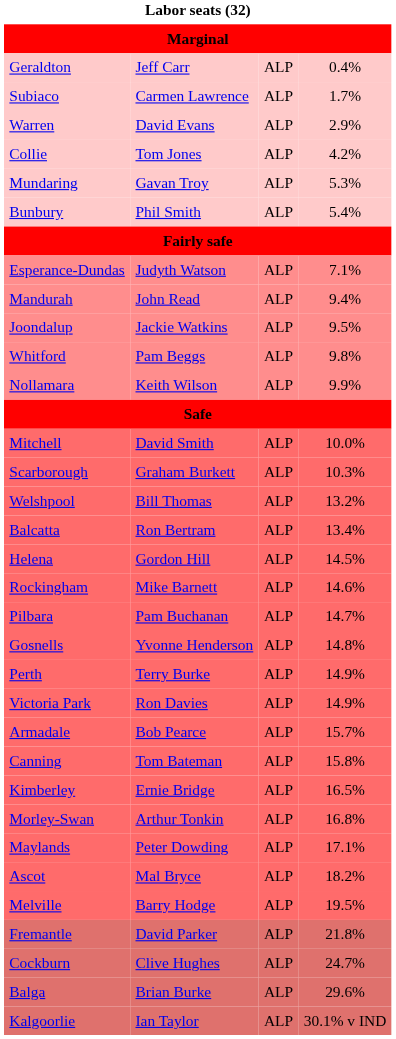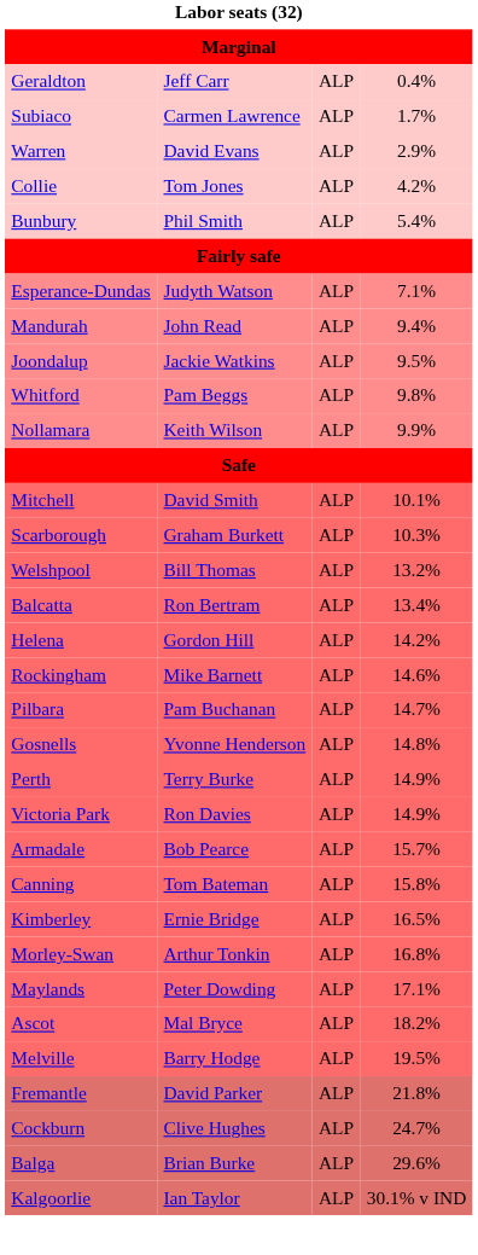 <table class="toccolours" cellpadding="5" cellspacing="0" style="float:left; margin-right:.5em; margin-top:.4em; font-size:90%;">
 <tr>
 <td COLSPAN=4 align="center"><strong>Labor seats (32)</strong></td>
 </tr>
 <tr>
 <td COLSPAN=4 align="center" bgcolor="red"><span><strong>Marginal</strong></span></td>
 </tr>
 <tr>
 <td align="left" bgcolor="FFCACA"><a href='#'>Geraldton</a></td>
 <td align="left" bgcolor="FFCACA"><a href='#'>Jeff Carr</a></td>
 <td align="left" bgcolor="FFCACA">ALP</td>
 <td align="center" bgcolor="FFCACA">0.4%</td>
 </tr>
 <tr>
 <td align="left" bgcolor="FFCACA"><a href='#'>Subiaco</a></td>
 <td align="left" bgcolor="FFCACA"><a href='#'>Carmen Lawrence</a></td>
 <td align="left" bgcolor="FFCACA">ALP</td>
 <td align="center" bgcolor="FFCACA">1.7%</td>
 </tr>
 <tr>
 <td align="left" bgcolor="FFCACA"><a href='#'>Warren</a></td>
 <td align="left" bgcolor="FFCACA"><a href='#'>David Evans</a></td>
 <td align="left" bgcolor="FFCACA">ALP</td>
 <td align="center" bgcolor="FFCACA">2.9%</td>
 </tr>
 <tr>
 <td align="left" bgcolor="FFCACA"><a href='#'>Collie</a></td>
 <td align="left" bgcolor="FFCACA"><a href='#'>Tom Jones</a></td>
 <td align="left" bgcolor="FFCACA">ALP</td>
 <td align="center" bgcolor="FFCACA">4.2%</td>
-</tr>
-<tr>
-<td align="left" bgcolor="FFCACA"><a href='#'>Mundaring</a></td>
-<td align="left" bgcolor="FFCACA"><a href='#'>Gavan Troy</a></td>
-<td align="left" bgcolor="FFCACA">ALP</td>
-<td align="center" bgcolor="FFCACA">5.3%</td>
 </tr>
 <tr>
 <td align="left" bgcolor="FFCACA"><a href='#'>Bunbury</a></td>
 <td align="left" bgcolor="FFCACA"><a href='#'>Phil Smith</a></td>
 <td align="left" bgcolor="FFCACA">ALP</td>
 <td align="center" bgcolor="FFCACA">5.4%</td>
 </tr>
 <tr>
 <td COLSPAN=4 align="center" bgcolor="red"><span><strong>Fairly safe</strong></span></td>
 </tr>
 <tr>
 <td align="left" bgcolor="FF8D8D"><a href='#'>Esperance-Dundas</a></td>
 <td align="left" bgcolor="FF8D8D"><a href='#'>Judyth Watson</a></td>
 <td align="left" bgcolor="FF8D8D">ALP</td>
 <td align="center" bgcolor="FF8D8D">7.1%</td>
 </tr>
 <tr>
 <td align="left" bgcolor="FF8D8D"><a href='#'>Mandurah</a></td>
 <td align="left" bgcolor="FF8D8D"><a href='#'>John Read</a></td>
 <td align="left" bgcolor="FF8D8D">ALP</td>
 <td align="center" bgcolor="FF8D8D">9.4%</td>
 </tr>
 <tr>
 <td align="left" bgcolor="FF8D8D"><a href='#'>Joondalup</a></td>
 <td align="left" bgcolor="FF8D8D"><a href='#'>Jackie Watkins</a></td>
 <td align="left" bgcolor="FF8D8D">ALP</td>
 <td align="center" bgcolor="FF8D8D">9.5%</td>
 </tr>
 <tr>
 <td align="left" bgcolor="FF8D8D"><a href='#'>Whitford</a></td>
 <td align="left" bgcolor="FF8D8D"><a href='#'>Pam Beggs</a></td>
 <td align="left" bgcolor="FF8D8D">ALP</td>
 <td align="center" bgcolor="FF8D8D">9.8%</td>
 </tr>
 <tr>
 <td align="left" bgcolor="FF8D8D"><a href='#'>Nollamara</a></td>
 <td align="left" bgcolor="FF8D8D"><a href='#'>Keith Wilson</a></td>
 <td align="left" bgcolor="FF8D8D">ALP</td>
 <td align="center" bgcolor="FF8D8D">9.9%</td>
 </tr>
 <tr>
 <td COLSPAN=4 align="center" bgcolor="red"><span><strong>Safe</strong></span></td>
 </tr>
 <tr>
 <td align="left" bgcolor="FF6B6B"><a href='#'>Mitchell</a></td>
 <td align="left" bgcolor="FF6B6B"><a href='#'>David Smith</a></td>
 <td align="left" bgcolor="FF6B6B">ALP</td>
-<td align="center" bgcolor="FF6B6B">10.0%</td>
+<td align="center" bgcolor="FF6B6B">10.1%</td>
 </tr>
 <tr>
 <td align="left" bgcolor="FF6B6B"><a href='#'>Scarborough</a></td>
 <td align="left" bgcolor="FF6B6B"><a href='#'>Graham Burkett</a></td>
 <td align="left" bgcolor="FF6B6B">ALP</td>
 <td align="center" bgcolor="FF6B6B">10.3%</td>
 </tr>
 <tr>
 <td align="left" bgcolor="FF6B6B"><a href='#'>Welshpool</a></td>
 <td align="left" bgcolor="FF6B6B"><a href='#'>Bill Thomas</a></td>
 <td align="left" bgcolor="FF6B6B">ALP</td>
 <td align="center" bgcolor="FF6B6B">13.2%</td>
 </tr>
 <tr>
 <td align="left" bgcolor="FF6B6B"><a href='#'>Balcatta</a></td>
 <td align="left" bgcolor="FF6B6B"><a href='#'>Ron Bertram</a></td>
 <td align="left" bgcolor="FF6B6B">ALP</td>
 <td align="center" bgcolor="FF6B6B">13.4%</td>
 </tr>
 <tr>
 <td align="left" bgcolor="FF6B6B"><a href='#'>Helena</a></td>
 <td align="left" bgcolor="FF6B6B"><a href='#'>Gordon Hill</a></td>
 <td align="left" bgcolor="FF6B6B">ALP</td>
-<td align="center" bgcolor="FF6B6B">14.5%</td>
+<td align="center" bgcolor="FF6B6B">14.2%</td>
 </tr>
 <tr>
 <td align="left" bgcolor="FF6B6B"><a href='#'>Rockingham</a></td>
 <td align="left" bgcolor="FF6B6B"><a href='#'>Mike Barnett</a></td>
 <td align="left" bgcolor="FF6B6B">ALP</td>
 <td align="center" bgcolor="FF6B6B">14.6%</td>
 </tr>
 <tr>
 <td align="left" bgcolor="FF6B6B"><a href='#'>Pilbara</a></td>
 <td align="left" bgcolor="FF6B6B"><a href='#'>Pam Buchanan</a></td>
 <td align="left" bgcolor="FF6B6B">ALP</td>
 <td align="center" bgcolor="FF6B6B">14.7%</td>
 </tr>
 <tr>
 <td align="left" bgcolor="FF6B6B"><a href='#'>Gosnells</a></td>
 <td align="left" bgcolor="FF6B6B"><a href='#'>Yvonne Henderson</a></td>
 <td align="left" bgcolor="FF6B6B">ALP</td>
 <td align="center" bgcolor="FF6B6B">14.8%</td>
 </tr>
 <tr>
 <td align="left" bgcolor="FF6B6B"><a href='#'>Perth</a></td>
 <td align="left" bgcolor="FF6B6B"><a href='#'>Terry Burke</a></td>
 <td align="left" bgcolor="FF6B6B">ALP</td>
 <td align="center" bgcolor="FF6B6B">14.9%</td>
 </tr>
 <tr>
 <td align="left" bgcolor="FF6B6B"><a href='#'>Victoria Park</a></td>
 <td align="left" bgcolor="FF6B6B"><a href='#'>Ron Davies</a></td>
 <td align="left" bgcolor="FF6B6B">ALP</td>
 <td align="center" bgcolor="FF6B6B">14.9%</td>
 </tr>
 <tr>
 <td align="left" bgcolor="FF6B6B"><a href='#'>Armadale</a></td>
 <td align="left" bgcolor="FF6B6B"><a href='#'>Bob Pearce</a></td>
 <td align="left" bgcolor="FF6B6B">ALP</td>
 <td align="center" bgcolor="FF6B6B">15.7%</td>
 </tr>
 <tr>
 <td align="left" bgcolor="FF6B6B"><a href='#'>Canning</a></td>
 <td align="left" bgcolor="FF6B6B"><a href='#'>Tom Bateman</a></td>
 <td align="left" bgcolor="FF6B6B">ALP</td>
 <td align="center" bgcolor="FF6B6B">15.8%</td>
 </tr>
 <tr>
 <td align="left" bgcolor="FF6B6B"><a href='#'>Kimberley</a></td>
 <td align="left" bgcolor="FF6B6B"><a href='#'>Ernie Bridge</a></td>
 <td align="left" bgcolor="FF6B6B">ALP</td>
 <td align="center" bgcolor="FF6B6B">16.5%</td>
 </tr>
 <tr>
 <td align="left" bgcolor="FF6B6B"><a href='#'>Morley-Swan</a></td>
 <td align="left" bgcolor="FF6B6B"><a href='#'>Arthur Tonkin</a></td>
 <td align="left" bgcolor="FF6B6B">ALP</td>
 <td align="center" bgcolor="FF6B6B">16.8%</td>
 </tr>
 <tr>
 <td align="left" bgcolor="FF6B6B"><a href='#'>Maylands</a></td>
 <td align="left" bgcolor="FF6B6B"><a href='#'>Peter Dowding</a></td>
 <td align="left" bgcolor="FF6B6B">ALP</td>
 <td align="center" bgcolor="FF6B6B">17.1%</td>
 </tr>
 <tr>
 <td align="left" bgcolor="FF6B6B"><a href='#'>Ascot</a></td>
 <td align="left" bgcolor="FF6B6B"><a href='#'>Mal Bryce</a></td>
 <td align="left" bgcolor="FF6B6B">ALP</td>
 <td align="center" bgcolor="FF6B6B">18.2%</td>
 </tr>
 <tr>
 <td align="left" bgcolor="FF6B6B"><a href='#'>Melville</a></td>
 <td align="left" bgcolor="FF6B6B"><a href='#'>Barry Hodge</a></td>
 <td align="left" bgcolor="FF6B6B">ALP</td>
 <td align="center" bgcolor="FF6B6B">19.5%</td>
 </tr>
 <tr>
 <td align="left" bgcolor="DF716D"><a href='#'>Fremantle</a></td>
 <td align="left" bgcolor="DF716D"><a href='#'>David Parker</a></td>
 <td align="left" bgcolor="DF716D">ALP</td>
 <td align="center" bgcolor="DF716D">21.8%</td>
 </tr>
 <tr>
 <td align="left" bgcolor="DF716D"><a href='#'>Cockburn</a></td>
 <td align="left" bgcolor="DF716D"><a href='#'>Clive Hughes</a></td>
 <td align="left" bgcolor="DF716D">ALP</td>
 <td align="center" bgcolor="DF716D">24.7%</td>
 </tr>
 <tr>
 <td align="left" bgcolor="DF716D"><a href='#'>Balga</a></td>
 <td align="left" bgcolor="DF716D"><a href='#'>Brian Burke</a></td>
 <td align="left" bgcolor="DF716D">ALP</td>
 <td align="center" bgcolor="DF716D">29.6%</td>
 </tr>
 <tr>
 <td align="left" bgcolor="DF716D"><a href='#'>Kalgoorlie</a></td>
 <td align="left" bgcolor="DF716D"><a href='#'>Ian Taylor</a></td>
 <td align="left" bgcolor="DF716D">ALP</td>
 <td align="center" bgcolor="DF716D">30.1% v IND</td>
 </tr>
 <tr>
 </tr>
 </table>
